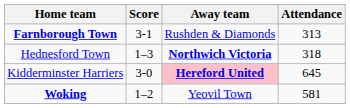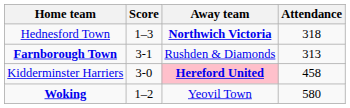 <table class="wikitable" style="text-align: center">
 <tr>
 <th>Home team</th>
 <th>Score</th>
 <th>Away team</th>
 <th>Attendance</th>
 </tr>
 <tr>
+<td><a href='#'>Hednesford Town</a></td>
+<td>1–3</td>
+<td><strong><a href='#'>Northwich Victoria</a></strong></td>
+<td>318</td>
+</tr>
+<tr>
 <td><strong><a href='#'>Farnborough Town</a></strong></td>
 <td>3-1</td>
 <td><a href='#'>Rushden & Diamonds</a></td>
 <td>313</td>
 </tr>
 <tr>
-<td><a href='#'>Hednesford Town</a></td>
-<td>1–3</td>
-<td><strong><a href='#'>Northwich Victoria</a></strong></td>
-<td>318</td>
-</tr>
-<tr>
 <td><a href='#'>Kidderminster Harriers</a></td>
 <td>3-0</td>
 <td style="background: pink;"><strong><a href='#'>Hereford United</a></strong></td>
-<td>645</td>
+<td>458</td>
 </tr>
 <tr>
 <td><strong><a href='#'>Woking</a></strong></td>
 <td>1–2</td>
 <td><a href='#'>Yeovil Town</a></td>
-<td>581</td>
+<td>580</td>
 </tr>
 </table>
